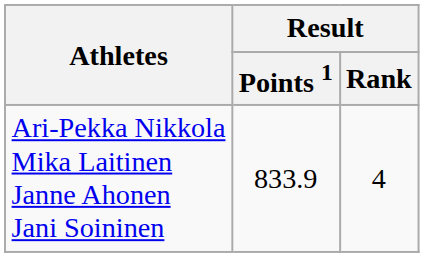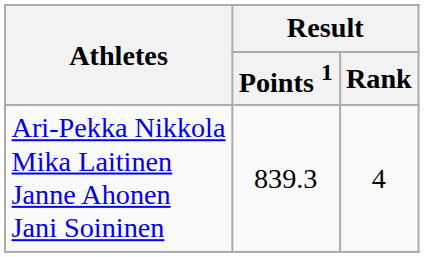 <table class="wikitable" style="font-size:90%">
 <tr>
 <th rowspan=2>Athletes</th>
 <th colspan=2>Result</th>
 </tr>
 <tr>
 <th>Points <sup>1</sup></th>
 <th>Rank</th>
 </tr>
 <tr>
 <td><a href='#'>Ari-Pekka Nikkola</a><br><a href='#'>Mika Laitinen</a><br><a href='#'>Janne Ahonen</a><br><a href='#'>Jani Soininen</a></td>
-<td align=center>833.9</td>
+<td align=center>839.3</td>
 <td align=center>4</td>
 </tr>
 </table>
